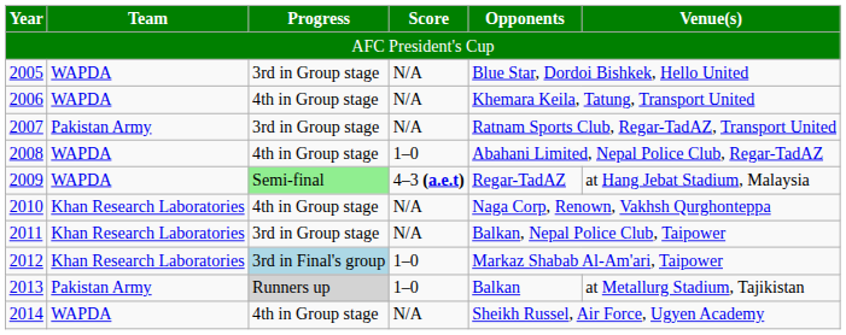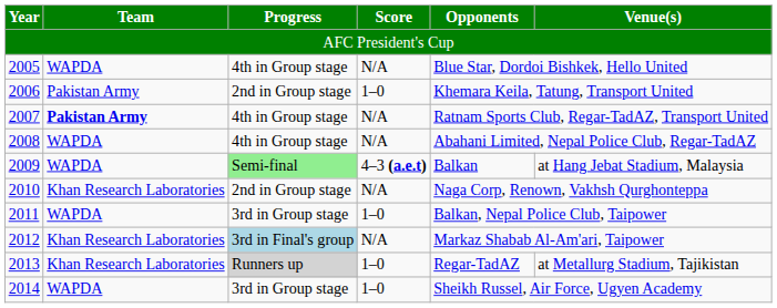 <table class="wikitable">
 <tr>
 <th style="background:green; color:white; text-align:center;">Year</th>
 <th style="background:green; color:white; text-align:center;">Team</th>
 <th style="background:green; color:white; text-align:center;">Progress</th>
 <th style="background:green; color:white; text-align:center;">Score</th>
 <th style="background:green; color:white; text-align:center;">Opponents</th>
 <th style="background:green; color:white; text-align:center;">Venue(s)</th>
 </tr>
 <tr>
 <td colspan=6 style="background:green; color:white; text-align:center;">AFC President's Cup</td>
 </tr>
 <tr>
 <td><a href='#'>2005</a></td>
 <td><a href='#'>WAPDA</a></td>
-<td>3rd in Group stage</td>
+<td>4th in Group stage</td>
 <td>N/A</td>
 <td colspan="2"> <a href='#'>Blue Star</a>,  <a href='#'>Dordoi Bishkek</a>,  <a href='#'>Hello United</a></td>
 </tr>
 <tr>
 <td><a href='#'>2006</a></td>
-<td><a href='#'>WAPDA</a></td>
-<td>4th in Group stage</td>
-<td>N/A</td>
+<td><a href='#'>Pakistan Army</a></td>
+<td>2nd in Group stage</td>
+<td>1–0</td>
 <td colspan="2"> <a href='#'>Khemara Keila</a>,  <a href='#'>Tatung</a>,  <a href='#'>Transport United</a></td>
 </tr>
 <tr>
 <td><a href='#'>2007</a></td>
-<td><a href='#'>Pakistan Army</a></td>
-<td>3rd in Group stage</td>
+<td><strong><a href='#'>Pakistan Army</a></strong></td>
+<td>4th in Group stage</td>
 <td>N/A</td>
 <td colspan="2"> <a href='#'>Ratnam Sports Club</a>,  <a href='#'>Regar-TadAZ</a>,  <a href='#'>Transport United</a></td>
 </tr>
 <tr>
 <td><a href='#'>2008</a></td>
 <td><a href='#'>WAPDA</a></td>
 <td>4th in Group stage</td>
-<td>1–0</td>
+<td>N/A</td>
 <td colspan="2"> <a href='#'>Abahani Limited</a>,  <a href='#'>Nepal Police Club</a>,  <a href='#'>Regar-TadAZ</a></td>
 </tr>
 <tr>
 <td><a href='#'>2009</a></td>
 <td><a href='#'>WAPDA</a></td>
 <td style="background:lightgreen;">Semi-final</td>
 <td>4–3 <strong>(<a href='#'>a.e.t</a>)</strong></td>
-<td> <a href='#'>Regar-TadAZ</a></td>
+<td> <a href='#'>Balkan</a></td>
 <td>at <a href='#'>Hang Jebat Stadium</a>, Malaysia</td>
 </tr>
 <tr>
 <td><a href='#'>2010</a></td>
 <td><a href='#'>Khan Research Laboratories</a></td>
-<td>4th in Group stage</td>
+<td>2nd in Group stage</td>
 <td>N/A</td>
 <td colspan="2"> <a href='#'>Naga Corp</a>,  <a href='#'>Renown</a>,  <a href='#'>Vakhsh Qurghonteppa</a></td>
 </tr>
 <tr>
 <td><a href='#'>2011</a></td>
-<td><a href='#'>Khan Research Laboratories</a></td>
+<td><a href='#'>WAPDA</a></td>
 <td>3rd in Group stage</td>
-<td>N/A</td>
+<td>1–0</td>
 <td colspan="2"> <a href='#'>Balkan</a>,  <a href='#'>Nepal Police Club</a>,  <a href='#'>Taipower</a></td>
 </tr>
 <tr>
 <td><a href='#'>2012</a></td>
 <td><a href='#'>Khan Research Laboratories</a></td>
 <td style="background:lightblue;">3rd in Final's group</td>
-<td>1–0</td>
+<td>N/A</td>
 <td colspan="2"> <a href='#'>Markaz Shabab Al-Am'ari</a>,  <a href='#'>Taipower</a></td>
 </tr>
 <tr>
 <td><a href='#'>2013</a></td>
-<td><a href='#'>Pakistan Army</a></td>
+<td><a href='#'>Khan Research Laboratories</a></td>
 <td style="background:lightgrey;">Runners up</td>
 <td>1–0</td>
-<td> <a href='#'>Balkan</a></td>
+<td> <a href='#'>Regar-TadAZ</a></td>
 <td>at <a href='#'>Metallurg Stadium</a>, Tajikistan</td>
 </tr>
 <tr>
 <td><a href='#'>2014</a></td>
 <td><a href='#'>WAPDA</a></td>
-<td>4th in Group stage</td>
-<td>N/A</td>
+<td>3rd in Group stage</td>
+<td>1–0</td>
 <td colspan="2"> <a href='#'>Sheikh Russel</a>,  <a href='#'>Air Force</a>,  <a href='#'>Ugyen Academy</a></td>
 </tr>
 </table>
